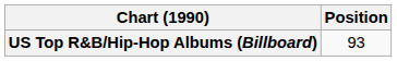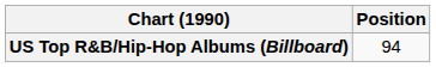 <table class="wikitable plainrowheaders" style="text-align:center">
 <tr>
 <th scope="col">Chart (1990)</th>
 <th scope="col">Position</th>
 </tr>
 <tr>
 <th scope="row">US Top R&B/Hip-Hop Albums (<em>Billboard</em>)</th>
-<td>93</td>
+<td>94</td>
 </tr>
 </table>
